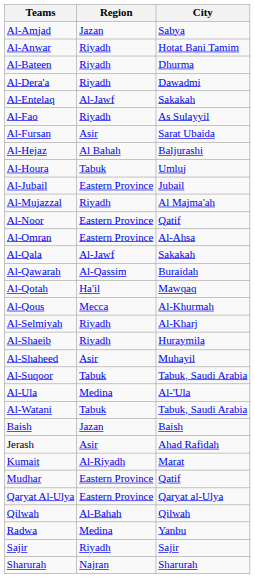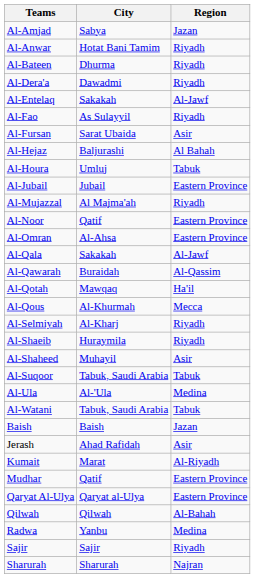 <table class="wikitable">
 <tr>
 <th>Teams</th>
+<th>City</th>
 <th>Region</th>
-<th>City</th>
 </tr>
 <tr>
 <td><a href='#'>Al-Amjad</a></td>
+<td><a href='#'>Sabya</a></td>
 <td><a href='#'>Jazan</a></td>
-<td><a href='#'>Sabya</a></td>
 </tr>
 <tr>
 <td><a href='#'>Al-Anwar</a></td>
+<td><a href='#'>Hotat Bani Tamim</a></td>
 <td><a href='#'>Riyadh</a></td>
-<td><a href='#'>Hotat Bani Tamim</a></td>
 </tr>
 <tr>
 <td><a href='#'>Al-Bateen</a></td>
+<td><a href='#'>Dhurma</a></td>
 <td><a href='#'>Riyadh</a></td>
-<td><a href='#'>Dhurma</a></td>
 </tr>
 <tr>
 <td><a href='#'>Al-Dera'a</a></td>
+<td><a href='#'>Dawadmi</a></td>
 <td><a href='#'>Riyadh</a></td>
-<td><a href='#'>Dawadmi</a></td>
 </tr>
 <tr>
 <td><a href='#'>Al-Entelaq</a></td>
+<td><a href='#'>Sakakah</a></td>
 <td><a href='#'>Al-Jawf</a></td>
-<td><a href='#'>Sakakah</a></td>
 </tr>
 <tr>
 <td><a href='#'>Al-Fao</a></td>
+<td><a href='#'>As Sulayyil</a></td>
 <td><a href='#'>Riyadh</a></td>
-<td><a href='#'>As Sulayyil</a></td>
 </tr>
 <tr>
 <td><a href='#'>Al-Fursan</a></td>
+<td><a href='#'>Sarat Ubaida</a></td>
 <td><a href='#'>Asir</a></td>
-<td><a href='#'>Sarat Ubaida</a></td>
 </tr>
 <tr>
 <td><a href='#'>Al-Hejaz</a></td>
+<td><a href='#'>Baljurashi</a></td>
 <td><a href='#'>Al Bahah</a></td>
-<td><a href='#'>Baljurashi</a></td>
 </tr>
 <tr>
 <td><a href='#'>Al-Houra</a></td>
+<td><a href='#'>Umluj</a></td>
 <td><a href='#'>Tabuk</a></td>
-<td><a href='#'>Umluj</a></td>
 </tr>
 <tr>
 <td><a href='#'>Al-Jubail</a></td>
+<td><a href='#'>Jubail</a></td>
 <td><a href='#'>Eastern Province</a></td>
-<td><a href='#'>Jubail</a></td>
 </tr>
 <tr>
 <td><a href='#'>Al-Mujazzal</a></td>
+<td><a href='#'>Al Majma'ah</a></td>
 <td><a href='#'>Riyadh</a></td>
-<td><a href='#'>Al Majma'ah</a></td>
 </tr>
 <tr>
 <td><a href='#'>Al-Noor</a></td>
+<td><a href='#'>Qatif</a></td>
 <td><a href='#'>Eastern Province</a></td>
-<td><a href='#'>Qatif</a></td>
 </tr>
 <tr>
 <td><a href='#'>Al-Omran</a></td>
+<td><a href='#'>Al-Ahsa</a></td>
 <td><a href='#'>Eastern Province</a></td>
-<td><a href='#'>Al-Ahsa</a></td>
 </tr>
 <tr>
 <td><a href='#'>Al-Qala</a></td>
+<td><a href='#'>Sakakah</a></td>
 <td><a href='#'>Al-Jawf</a></td>
-<td><a href='#'>Sakakah</a></td>
 </tr>
 <tr>
 <td><a href='#'>Al-Qawarah</a></td>
+<td><a href='#'>Buraidah</a></td>
 <td><a href='#'>Al-Qassim</a></td>
-<td><a href='#'>Buraidah</a></td>
 </tr>
 <tr>
 <td><a href='#'>Al-Qotah</a></td>
+<td><a href='#'>Mawqaq</a></td>
 <td><a href='#'>Ha'il</a></td>
-<td><a href='#'>Mawqaq</a></td>
 </tr>
 <tr>
 <td><a href='#'>Al-Qous</a></td>
+<td><a href='#'>Al-Khurmah</a></td>
 <td><a href='#'>Mecca</a></td>
-<td><a href='#'>Al-Khurmah</a></td>
 </tr>
 <tr>
 <td><a href='#'>Al-Selmiyah</a></td>
+<td><a href='#'>Al-Kharj</a></td>
 <td><a href='#'>Riyadh</a></td>
-<td><a href='#'>Al-Kharj</a></td>
 </tr>
 <tr>
 <td><a href='#'>Al-Shaeib</a></td>
+<td><a href='#'>Huraymila</a></td>
 <td><a href='#'>Riyadh</a></td>
-<td><a href='#'>Huraymila</a></td>
 </tr>
 <tr>
 <td><a href='#'>Al-Shaheed</a></td>
+<td><a href='#'>Muhayil</a></td>
 <td><a href='#'>Asir</a></td>
-<td><a href='#'>Muhayil</a></td>
 </tr>
 <tr>
 <td><a href='#'>Al-Suqoor</a></td>
+<td><a href='#'>Tabuk, Saudi Arabia</a></td>
 <td><a href='#'>Tabuk</a></td>
-<td><a href='#'>Tabuk, Saudi Arabia</a></td>
 </tr>
 <tr>
 <td><a href='#'>Al-Ula</a></td>
+<td><a href='#'>Al-'Ula</a></td>
 <td><a href='#'>Medina</a></td>
-<td><a href='#'>Al-'Ula</a></td>
 </tr>
 <tr>
 <td><a href='#'>Al-Watani</a></td>
+<td><a href='#'>Tabuk, Saudi Arabia</a></td>
 <td><a href='#'>Tabuk</a></td>
-<td><a href='#'>Tabuk, Saudi Arabia</a></td>
 </tr>
 <tr>
 <td><a href='#'>Baish</a></td>
+<td><a href='#'>Baish</a></td>
 <td><a href='#'>Jazan</a></td>
-<td><a href='#'>Baish</a></td>
 </tr>
 <tr>
 <td>Jerash</td>
+<td><a href='#'>Ahad Rafidah</a></td>
 <td><a href='#'>Asir</a></td>
-<td><a href='#'>Ahad Rafidah</a></td>
 </tr>
 <tr>
 <td><a href='#'>Kumait</a></td>
+<td><a href='#'>Marat</a></td>
 <td><a href='#'>Al-Riyadh</a></td>
-<td><a href='#'>Marat</a></td>
 </tr>
 <tr>
 <td><a href='#'>Mudhar</a></td>
+<td><a href='#'>Qatif</a></td>
 <td><a href='#'>Eastern Province</a></td>
-<td><a href='#'>Qatif</a></td>
 </tr>
 <tr>
 <td><a href='#'>Qaryat Al-Ulya</a></td>
+<td><a href='#'>Qaryat al-Ulya</a></td>
 <td><a href='#'>Eastern Province</a></td>
-<td><a href='#'>Qaryat al-Ulya</a></td>
 </tr>
 <tr>
 <td><a href='#'>Qilwah</a></td>
+<td><a href='#'>Qilwah</a></td>
 <td><a href='#'>Al-Bahah</a></td>
-<td><a href='#'>Qilwah</a></td>
 </tr>
 <tr>
 <td><a href='#'>Radwa</a></td>
+<td><a href='#'>Yanbu</a></td>
 <td><a href='#'>Medina</a></td>
-<td><a href='#'>Yanbu</a></td>
 </tr>
 <tr>
 <td><a href='#'>Sajir</a></td>
+<td><a href='#'>Sajir</a></td>
 <td><a href='#'>Riyadh</a></td>
-<td><a href='#'>Sajir</a></td>
 </tr>
 <tr>
 <td><a href='#'>Sharurah</a></td>
+<td><a href='#'>Sharurah</a></td>
 <td><a href='#'>Najran</a></td>
-<td><a href='#'>Sharurah</a></td>
 </tr>
 </table>
